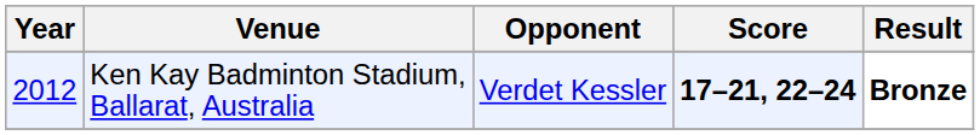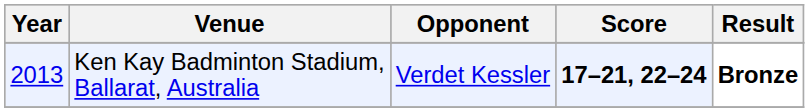 <table class="sortable wikitable" style="font-size: 90%;">
 <tr>
 <th>Year</th>
 <th>Venue</th>
 <th>Opponent</th>
 <th>Score</th>
 <th>Result</th>
 </tr>
 <tr>
 </tr>
 <tr style="background:#ECF2FF">
-<td align="center"><a href='#'>2012</a></td>
+<td align="center"><a href='#'>2013</a></td>
 <td align="left">Ken Kay Badminton Stadium,<br> <a href='#'>Ballarat</a>, <a href='#'>Australia</a></td>
 <td align="left"> <a href='#'>Verdet Kessler</a></td>
 <td align="center"><strong>17–21, 22–24</strong></td>
 <td style="text-align:left; background:white"> <strong>Bronze</strong></td>
 </tr>
 <tr>
 </tr>
 </table>
